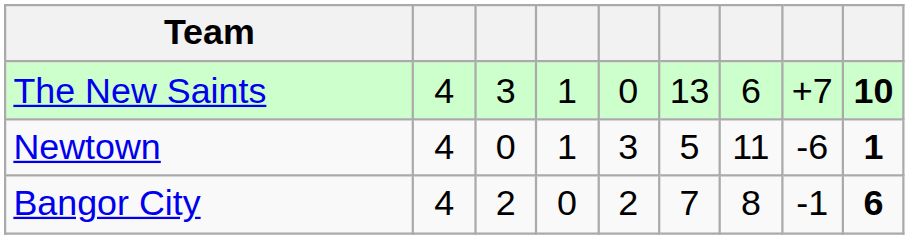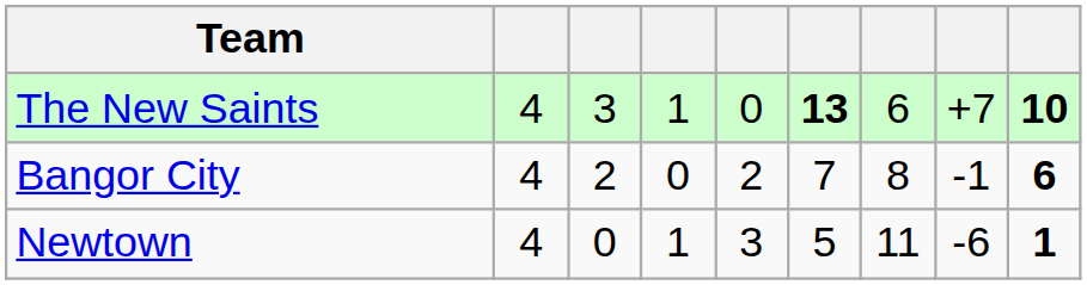 <table class="wikitable" style="text-align: center;">
 <tr>
 <th width=175>Team</th>
 <th width=20></th>
 <th width=20></th>
 <th width=20></th>
 <th width=20></th>
 <th width=20></th>
 <th width=20></th>
 <th width=20></th>
 <th width=20></th>
 </tr>
 <tr bgcolor="#ccffcc">
 <td align=left><a href='#'>The New Saints</a></td>
 <td>4</td>
 <td>3</td>
 <td>1</td>
 <td>0</td>
-<td>13</td>
+<td><strong>13</strong></td>
 <td>6</td>
 <td>+7</td>
 <td><strong>10</strong></td>
+</tr>
+<tr>
+<td align=left><a href='#'>Bangor City</a></td>
+<td>4</td>
+<td>2</td>
+<td>0</td>
+<td>2</td>
+<td>7</td>
+<td>8</td>
+<td>-1</td>
+<td><strong>6</strong></td>
 </tr>
 <tr>
 <td align=left><a href='#'>Newtown</a></td>
 <td>4</td>
 <td>0</td>
 <td>1</td>
 <td>3</td>
 <td>5</td>
 <td>11</td>
 <td>-6</td>
 <td><strong>1</strong></td>
 </tr>
-<tr>
-<td align=left><a href='#'>Bangor City</a></td>
-<td>4</td>
-<td>2</td>
-<td>0</td>
-<td>2</td>
-<td>7</td>
-<td>8</td>
-<td>-1</td>
-<td><strong>6</strong></td>
-</tr>
 </table>
